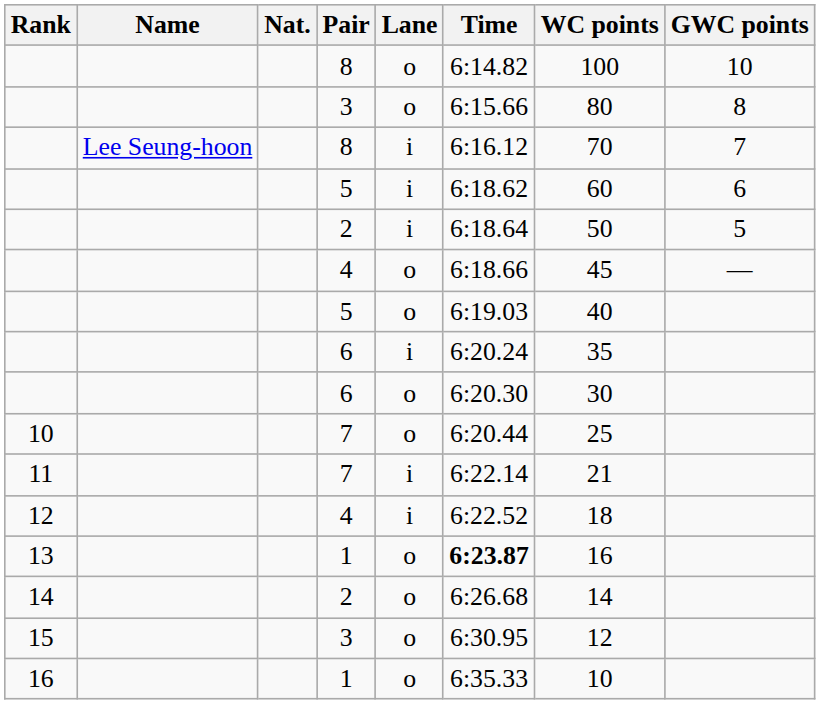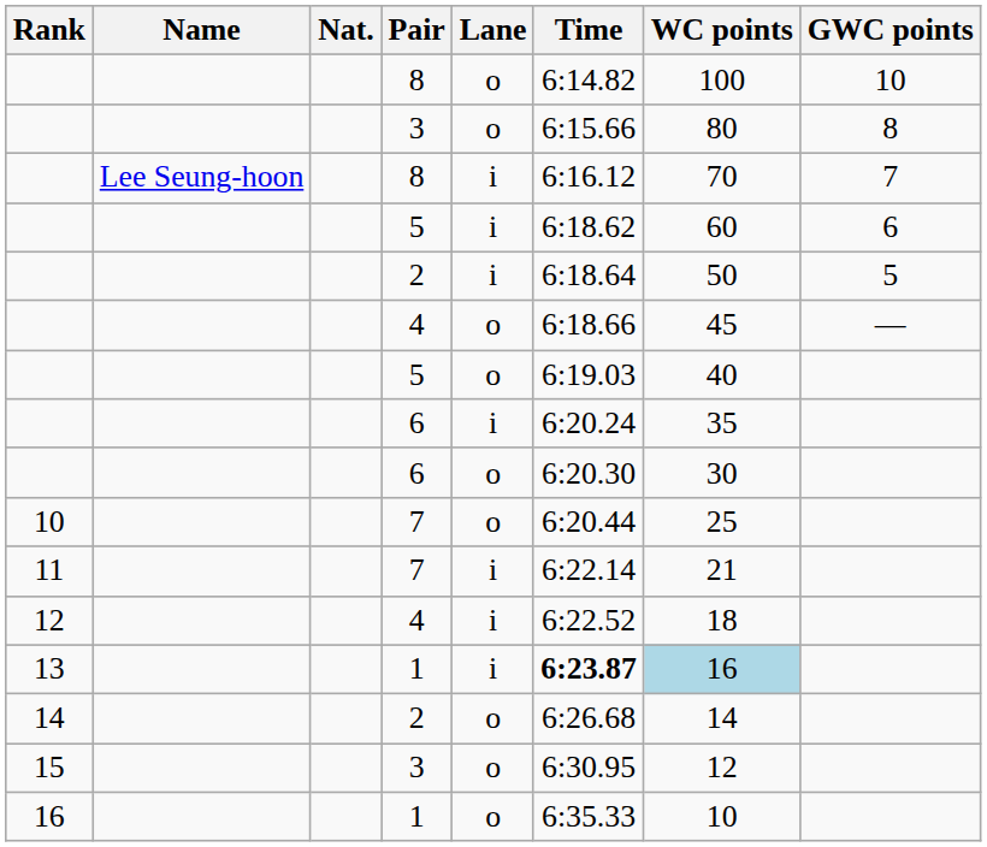 <table class="wikitable sortable" style="text-align:center">
 <tr>
 <th>Rank</th>
 <th>Name</th>
 <th>Nat.</th>
 <th>Pair</th>
 <th>Lane</th>
 <th>Time</th>
 <th>WC points</th>
 <th>GWC points</th>
 </tr>
 <tr>
 <td></td>
 <td align=left></td>
 <td></td>
 <td>8</td>
 <td>o</td>
 <td>6:14.82</td>
 <td>100</td>
 <td>10</td>
 </tr>
 <tr>
 <td></td>
 <td align=left></td>
 <td></td>
 <td>3</td>
 <td>o</td>
 <td>6:15.66</td>
 <td>80</td>
 <td>8</td>
 </tr>
 <tr>
 <td></td>
 <td align=left><a href='#'>Lee Seung-hoon</a></td>
 <td></td>
 <td>8</td>
 <td>i</td>
 <td>6:16.12</td>
 <td>70</td>
 <td>7</td>
 </tr>
 <tr>
 <td></td>
 <td align=left></td>
 <td></td>
 <td>5</td>
 <td>i</td>
 <td>6:18.62</td>
 <td>60</td>
 <td>6</td>
 </tr>
 <tr>
 <td></td>
 <td align=left></td>
 <td></td>
 <td>2</td>
 <td>i</td>
 <td>6:18.64</td>
 <td>50</td>
 <td>5</td>
 </tr>
 <tr>
 <td></td>
 <td align=left></td>
 <td></td>
 <td>4</td>
 <td>o</td>
 <td>6:18.66</td>
 <td>45</td>
 <td>—</td>
 </tr>
 <tr>
 <td></td>
 <td align=left></td>
 <td></td>
 <td>5</td>
 <td>o</td>
 <td>6:19.03</td>
 <td>40</td>
 <td></td>
 </tr>
 <tr>
 <td></td>
 <td align=left></td>
 <td></td>
 <td>6</td>
 <td>i</td>
 <td>6:20.24</td>
 <td>35</td>
 <td></td>
 </tr>
 <tr>
 <td></td>
 <td align=left></td>
 <td></td>
 <td>6</td>
 <td>o</td>
 <td>6:20.30</td>
 <td>30</td>
 <td></td>
 </tr>
 <tr>
 <td>10</td>
 <td align=left></td>
 <td></td>
 <td>7</td>
 <td>o</td>
 <td>6:20.44</td>
 <td>25</td>
 <td></td>
 </tr>
 <tr>
 <td>11</td>
 <td align=left></td>
 <td></td>
 <td>7</td>
 <td>i</td>
 <td>6:22.14</td>
 <td>21</td>
 <td></td>
 </tr>
 <tr>
 <td>12</td>
 <td align=left></td>
 <td></td>
 <td>4</td>
 <td>i</td>
 <td>6:22.52</td>
 <td>18</td>
 <td></td>
 </tr>
 <tr>
 <td>13</td>
 <td align=left></td>
 <td></td>
 <td>1</td>
-<td>o</td>
+<td>i</td>
 <td><strong>6:23.87</strong></td>
-<td>16</td>
+<td style="background: lightblue;">16</td>
 <td></td>
 </tr>
 <tr>
 <td>14</td>
 <td align=left></td>
 <td></td>
 <td>2</td>
 <td>o</td>
 <td>6:26.68</td>
 <td>14</td>
 <td></td>
 </tr>
 <tr>
 <td>15</td>
 <td align=left></td>
 <td></td>
 <td>3</td>
 <td>o</td>
 <td>6:30.95</td>
 <td>12</td>
 <td></td>
 </tr>
 <tr>
 <td>16</td>
 <td align=left></td>
 <td></td>
 <td>1</td>
 <td>o</td>
 <td>6:35.33</td>
 <td>10</td>
 <td></td>
 </tr>
 </table>
